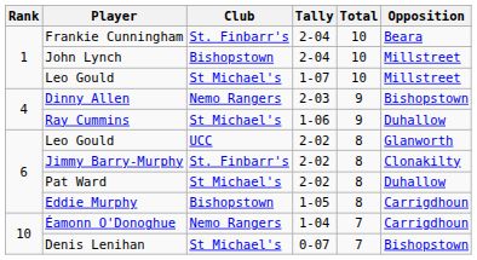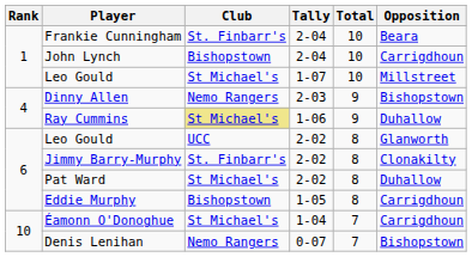 <table class="wikitable">
 <tr>
 <th>Rank</th>
 <th>Player</th>
 <th>Club</th>
 <th>Tally</th>
 <th>Total</th>
 <th>Opposition</th>
 </tr>
 <tr>
 <td rowspan="3" style="text-align:center;">1</td>
 <td>Frankie Cunningham</td>
 <td><a href='#'>St. Finbarr's</a></td>
 <td align=center>2-04</td>
 <td align=center>10</td>
 <td><a href='#'>Beara</a></td>
 </tr>
 <tr>
 <td>John Lynch</td>
 <td><a href='#'>Bishopstown</a></td>
 <td align=center>2-04</td>
 <td align=center>10</td>
-<td><a href='#'>Millstreet</a></td>
+<td><a href='#'>Carrigdhoun</a></td>
 </tr>
 <tr>
 <td>Leo Gould</td>
 <td><a href='#'>St Michael's</a></td>
 <td align=center>1-07</td>
 <td align=center>10</td>
 <td><a href='#'>Millstreet</a></td>
 </tr>
 <tr>
 <td rowspan="2" style="text-align:center;">4</td>
 <td><a href='#'>Dinny Allen</a></td>
 <td><a href='#'>Nemo Rangers</a></td>
 <td align=center>2-03</td>
 <td align=center>9</td>
 <td><a href='#'>Bishopstown</a></td>
 </tr>
 <tr>
 <td><a href='#'>Ray Cummins</a></td>
-<td><a href='#'>St Michael's</a></td>
+<td style="background: khaki;"><a href='#'>St Michael's</a></td>
 <td align=center>1-06</td>
 <td align=center>9</td>
 <td><a href='#'>Duhallow</a></td>
 </tr>
 <tr>
 <td rowspan="4" style="text-align:center;">6</td>
 <td>Leo Gould</td>
 <td><a href='#'>UCC</a></td>
 <td align=center>2-02</td>
 <td align=center>8</td>
 <td><a href='#'>Glanworth</a></td>
 </tr>
 <tr>
 <td><a href='#'>Jimmy Barry-Murphy</a></td>
 <td><a href='#'>St. Finbarr's</a></td>
 <td align=center>2-02</td>
 <td align=center>8</td>
 <td><a href='#'>Clonakilty</a></td>
 </tr>
 <tr>
 <td>Pat Ward</td>
 <td><a href='#'>St Michael's</a></td>
 <td align=center>2-02</td>
 <td align=center>8</td>
 <td><a href='#'>Duhallow</a></td>
 </tr>
 <tr>
 <td><a href='#'>Eddie Murphy</a></td>
 <td><a href='#'>Bishopstown</a></td>
 <td align=center>1-05</td>
 <td align=center>8</td>
 <td><a href='#'>Carrigdhoun</a></td>
 </tr>
 <tr>
 <td rowspan="2" style="text-align:center;">10</td>
 <td><a href='#'>Éamonn O'Donoghue</a></td>
-<td><a href='#'>Nemo Rangers</a></td>
+<td><a href='#'>St Michael's</a></td>
 <td align=center>1-04</td>
 <td align=center>7</td>
 <td><a href='#'>Carrigdhoun</a></td>
 </tr>
 <tr>
 <td>Denis Lenihan</td>
-<td><a href='#'>St Michael's</a></td>
+<td><a href='#'>Nemo Rangers</a></td>
 <td align=center>0-07</td>
 <td align=center>7</td>
 <td><a href='#'>Bishopstown</a></td>
 </tr>
 </table>
